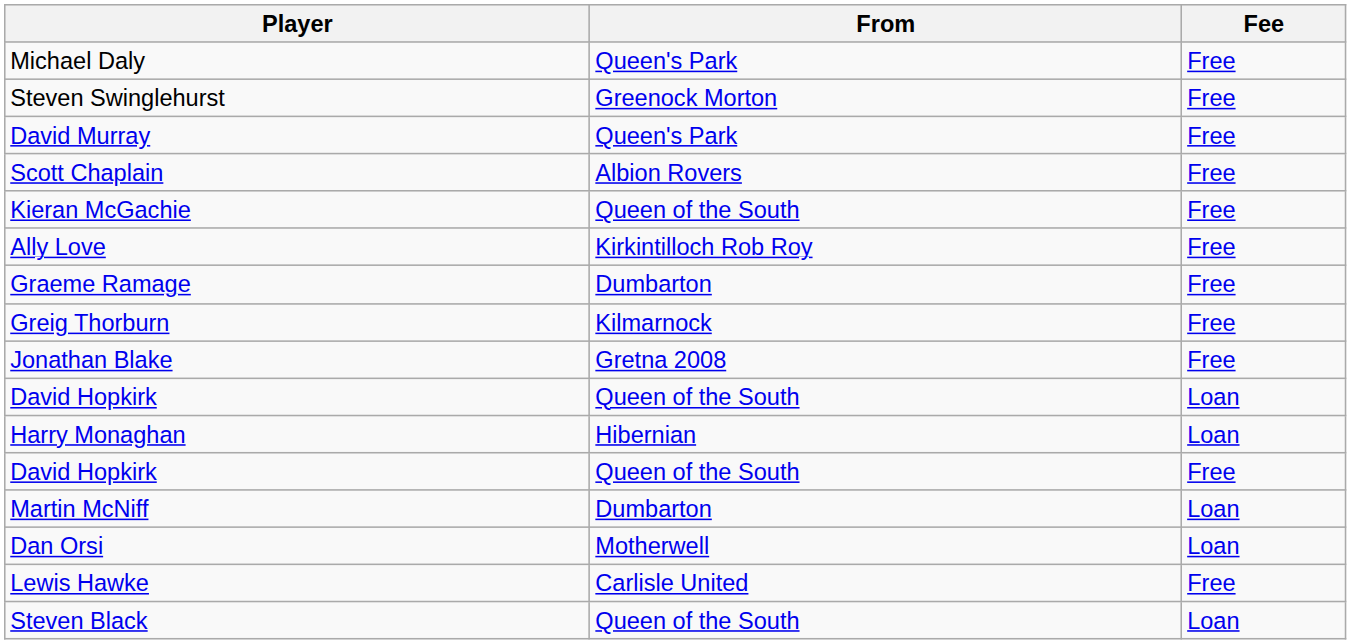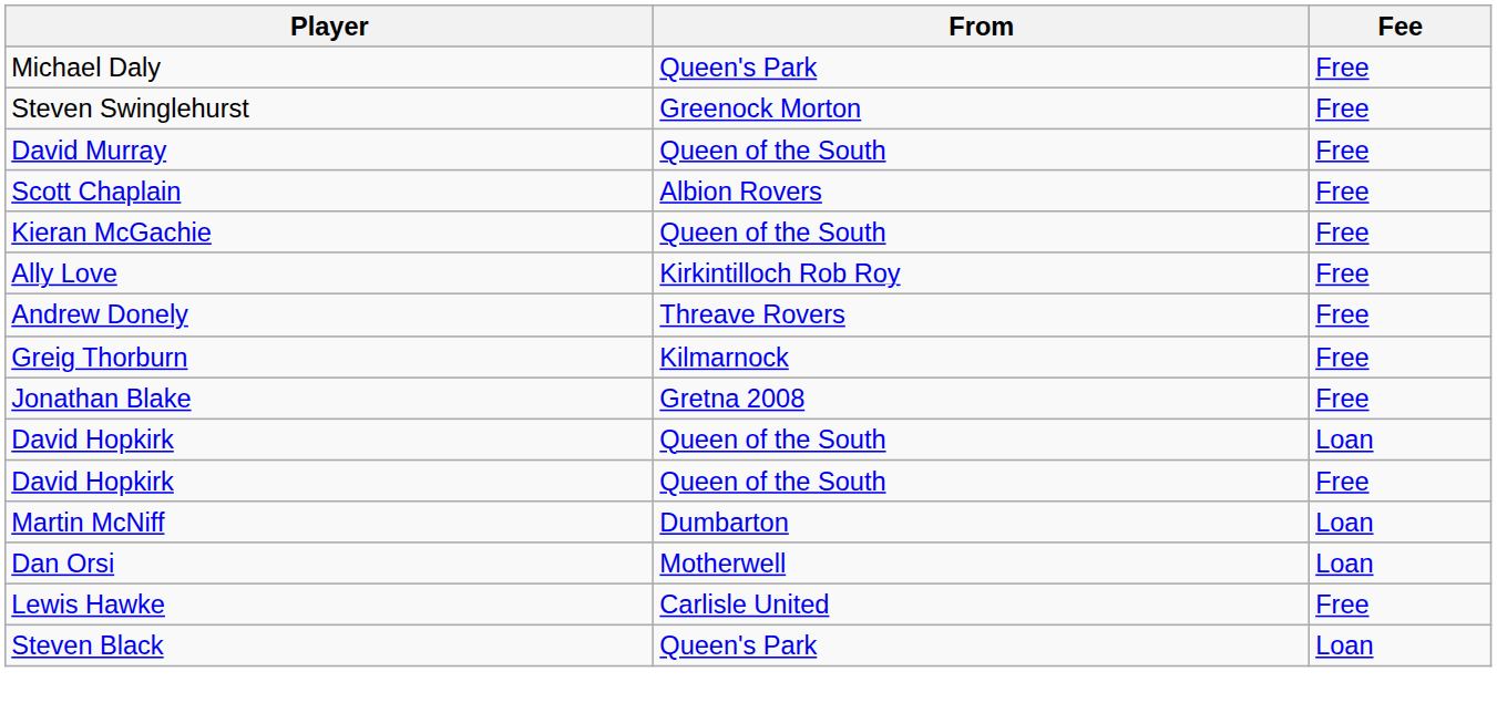 <table class="wikitable" style="text-align:center; font-size:95%;width:98%; text-align:left">
 <tr>
 <th>Player</th>
 <th>From</th>
 <th>Fee</th>
 </tr>
 <tr>
 <td> Michael Daly</td>
 <td> <a href='#'>Queen's Park</a></td>
 <td><a href='#'>Free</a></td>
 </tr>
 <tr>
 <td> Steven Swinglehurst</td>
 <td> <a href='#'>Greenock Morton</a></td>
 <td><a href='#'>Free</a></td>
 </tr>
 <tr>
 <td> <a href='#'>David Murray</a></td>
-<td> <a href='#'>Queen's Park</a></td>
+<td> <a href='#'>Queen of the South</a></td>
 <td><a href='#'>Free</a></td>
 </tr>
 <tr>
 <td> <a href='#'>Scott Chaplain</a></td>
 <td> <a href='#'>Albion Rovers</a></td>
 <td><a href='#'>Free</a></td>
 </tr>
 <tr>
 <td> <a href='#'>Kieran McGachie</a></td>
 <td> <a href='#'>Queen of the South</a></td>
 <td><a href='#'>Free</a></td>
 </tr>
 <tr>
 <td> <a href='#'>Ally Love</a></td>
 <td> <a href='#'>Kirkintilloch Rob Roy</a></td>
 <td><a href='#'>Free</a></td>
 </tr>
 <tr>
-<td> <a href='#'>Graeme Ramage</a></td>
-<td> <a href='#'>Dumbarton</a></td>
+<td> <a href='#'>Andrew Donely</a></td>
+<td> <a href='#'>Threave Rovers</a></td>
 <td><a href='#'>Free</a></td>
 </tr>
 <tr>
 <td> <a href='#'>Greig Thorburn</a></td>
 <td> <a href='#'>Kilmarnock</a></td>
 <td><a href='#'>Free</a></td>
 </tr>
 <tr>
 <td> <a href='#'>Jonathan Blake</a></td>
 <td> <a href='#'>Gretna 2008</a></td>
 <td><a href='#'>Free</a></td>
 </tr>
 <tr>
 <td> <a href='#'>David Hopkirk</a></td>
 <td> <a href='#'>Queen of the South</a></td>
-<td><a href='#'>Loan</a></td>
-</tr>
-<tr>
-<td> <a href='#'>Harry Monaghan</a></td>
-<td> <a href='#'>Hibernian</a></td>
 <td><a href='#'>Loan</a></td>
 </tr>
 <tr>
 <td> <a href='#'>David Hopkirk</a></td>
 <td> <a href='#'>Queen of the South</a></td>
 <td><a href='#'>Free</a></td>
 </tr>
 <tr>
 <td> <a href='#'>Martin McNiff</a></td>
 <td> <a href='#'>Dumbarton</a></td>
 <td><a href='#'>Loan</a></td>
 </tr>
 <tr>
 <td> <a href='#'>Dan Orsi</a></td>
 <td> <a href='#'>Motherwell</a></td>
 <td><a href='#'>Loan</a></td>
 </tr>
 <tr>
 <td> <a href='#'>Lewis Hawke</a></td>
 <td> <a href='#'>Carlisle United</a></td>
 <td><a href='#'>Free</a></td>
 </tr>
 <tr>
 <td> <a href='#'>Steven Black</a></td>
-<td> <a href='#'>Queen of the South</a></td>
+<td> <a href='#'>Queen's Park</a></td>
 <td><a href='#'>Loan</a></td>
 </tr>
 </table>
